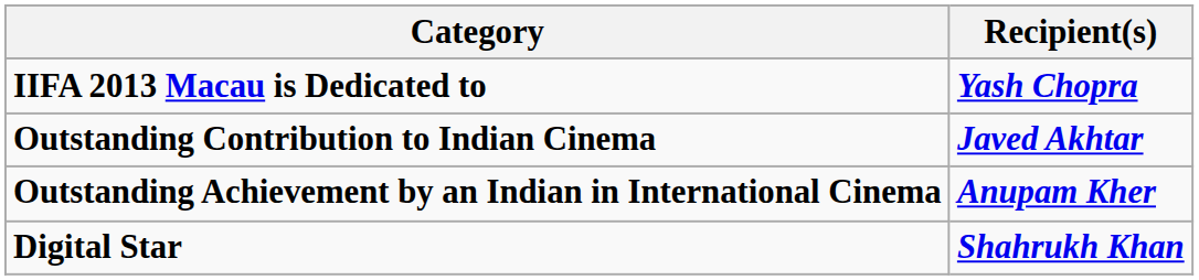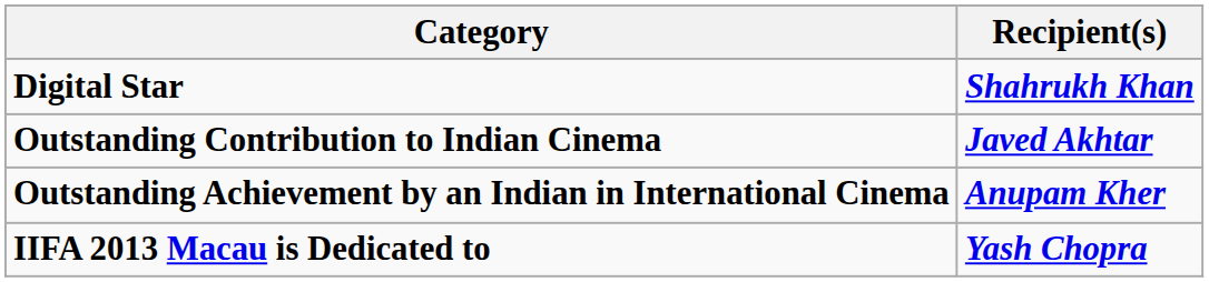 <table class="wikitable">
 <tr>
 <th>Category</th>
 <th>Recipient(s)</th>
 </tr>
 <tr>
-<td><strong>IIFA 2013 <a href='#'>Macau</a> is Dedicated to</strong></td>
-<td><strong><em><a href='#'>Yash Chopra</a></em></strong></td>
+<td><strong>Digital Star</strong></td>
+<td><strong><em><a href='#'>Shahrukh Khan</a></em></strong></td>
 </tr>
 <tr>
 <td><strong>Outstanding Contribution to Indian Cinema </strong></td>
 <td><strong><em><a href='#'>Javed Akhtar</a></em></strong></td>
 </tr>
 <tr>
 <td><strong>Outstanding Achievement by an Indian in International Cinema</strong></td>
 <td><strong><em><a href='#'>Anupam Kher</a></em></strong></td>
 </tr>
 <tr>
-<td><strong>Digital Star</strong></td>
-<td><strong><em><a href='#'>Shahrukh Khan</a></em></strong></td>
+<td><strong>IIFA 2013 <a href='#'>Macau</a> is Dedicated to</strong></td>
+<td><strong><em><a href='#'>Yash Chopra</a></em></strong></td>
 </tr>
 </table>
